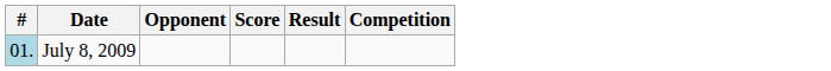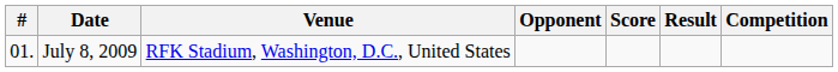 <table class="wikitable">
 <tr>
 <th>#</th>
 <th>Date</th>
+<th>Venue</th>
 <th>Opponent</th>
 <th>Score</th>
 <th>Result</th>
 <th>Competition</th>
 </tr>
 <tr>
-<td style="background: lightblue;">01.</td>
+<td>01.</td>
 <td>July 8, 2009</td>
+<td><a href='#'>RFK Stadium</a>, <a href='#'>Washington, D.C.</a>, United States</td>
 <td></td>
 <td></td>
 <td></td>
 <td></td>
 </tr>
 </table>
